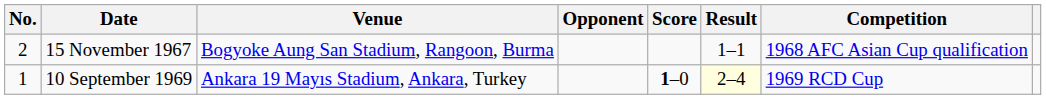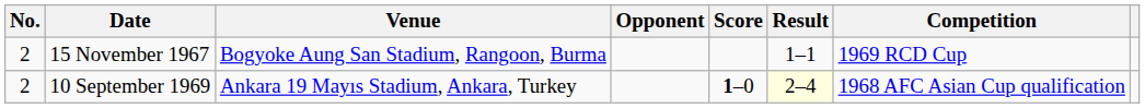 <table class="wikitable plainrowheaders sortable">
 <tr>
 <th scope="col">No.</th>
 <th scope="col">Date</th>
 <th scope="col">Venue</th>
 <th scope="col">Opponent</th>
 <th scope="col">Score</th>
 <th scope="col">Result</th>
 <th scope="col">Competition</th>
 <th scope="col" class="unsortable"></th>
 </tr>
 <tr>
 <td align="center">2</td>
 <td>15 November 1967</td>
 <td><a href='#'>Bogyoke Aung San Stadium</a>, <a href='#'>Rangoon</a>, <a href='#'>Burma</a></td>
 <td></td>
 <td align="center"></td>
 <td align="center">1–1</td>
-<td><a href='#'>1968 AFC Asian Cup qualification</a></td>
+<td><a href='#'>1969 RCD Cup</a></td>
 <td></td>
 </tr>
 <tr>
-<td align="center">1</td>
+<td align="center">2</td>
 <td>10 September 1969</td>
 <td><a href='#'>Ankara 19 Mayıs Stadium</a>, <a href='#'>Ankara</a>, Turkey</td>
 <td></td>
 <td align="center"><strong>1</strong>–0</td>
 <td align="center" style="background: lightyellow;">2–4</td>
-<td><a href='#'>1969 RCD Cup</a></td>
+<td><a href='#'>1968 AFC Asian Cup qualification</a></td>
 <td></td>
 </tr>
 </table>
